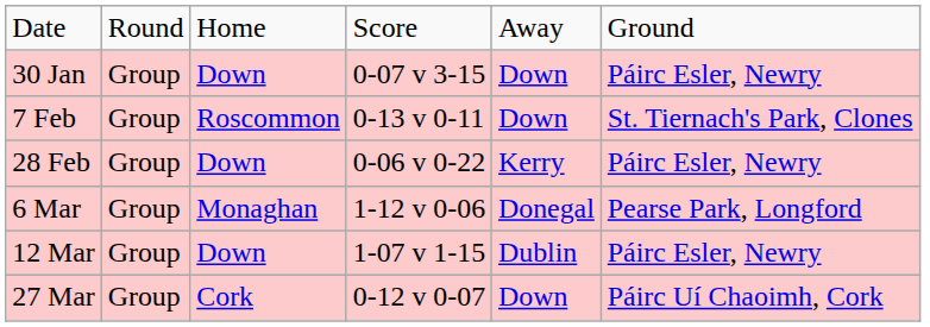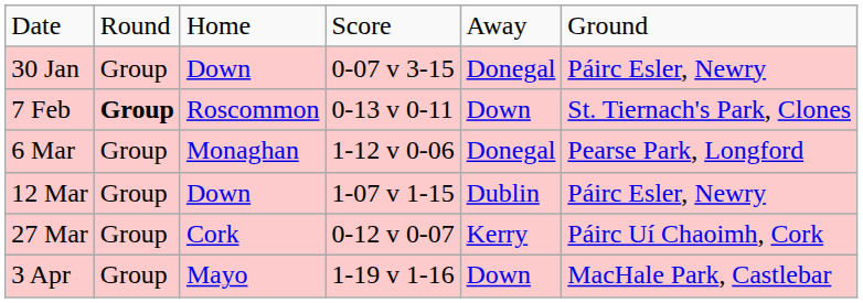 <table class="wikitable">
 <tr>
 <td>Date</td>
 <td>Round</td>
 <td>Home</td>
 <td>Score</td>
 <td>Away</td>
 <td>Ground</td>
 </tr>
 <tr style="background:#fdcbcb;">
 <td>30 Jan</td>
 <td>Group</td>
 <td><a href='#'>Down</a></td>
 <td>0-07 v 3-15</td>
-<td><a href='#'>Down</a></td>
+<td><a href='#'>Donegal</a></td>
 <td><a href='#'>Páirc Esler</a>, <a href='#'>Newry</a></td>
 </tr>
 <tr style="background:#fdcbcb;">
 <td>7 Feb</td>
-<td>Group</td>
+<td><strong>Group</strong></td>
 <td><a href='#'>Roscommon</a></td>
 <td>0-13 v 0-11</td>
 <td><a href='#'>Down</a></td>
 <td><a href='#'>St. Tiernach's Park</a>, <a href='#'>Clones</a></td>
-</tr>
-<tr style="background:#fdcbcb;">
-<td>28 Feb</td>
-<td>Group</td>
-<td><a href='#'>Down</a></td>
-<td>0-06 v 0-22</td>
-<td><a href='#'>Kerry</a></td>
-<td><a href='#'>Páirc Esler</a>, <a href='#'>Newry</a></td>
 </tr>
 <tr style="background:#fdcbcb;">
 <td>6 Mar</td>
 <td>Group</td>
 <td><a href='#'>Monaghan</a></td>
 <td>1-12 v 0-06</td>
 <td><a href='#'>Donegal</a></td>
 <td><a href='#'>Pearse Park</a>, <a href='#'>Longford</a></td>
 </tr>
 <tr style="background:#fdcbcb;">
 <td>12 Mar</td>
 <td>Group</td>
 <td><a href='#'>Down</a></td>
 <td>1-07 v 1-15</td>
 <td><a href='#'>Dublin</a></td>
 <td><a href='#'>Páirc Esler</a>, <a href='#'>Newry</a></td>
 </tr>
 <tr style="background:#fdcbcb;">
 <td>27 Mar</td>
 <td>Group</td>
 <td><a href='#'>Cork</a></td>
 <td>0-12 v 0-07</td>
-<td><a href='#'>Down</a></td>
+<td><a href='#'>Kerry</a></td>
 <td><a href='#'>Páirc Uí Chaoimh</a>, <a href='#'>Cork</a></td>
 </tr>
+<tr style="background:#fdcbcb;">
+<td>3 Apr</td>
+<td>Group</td>
+<td><a href='#'>Mayo</a></td>
+<td>1-19 v 1-16</td>
+<td><a href='#'>Down</a></td>
+<td><a href='#'>MacHale Park</a>, <a href='#'>Castlebar</a></td>
+</tr>
 </table>
